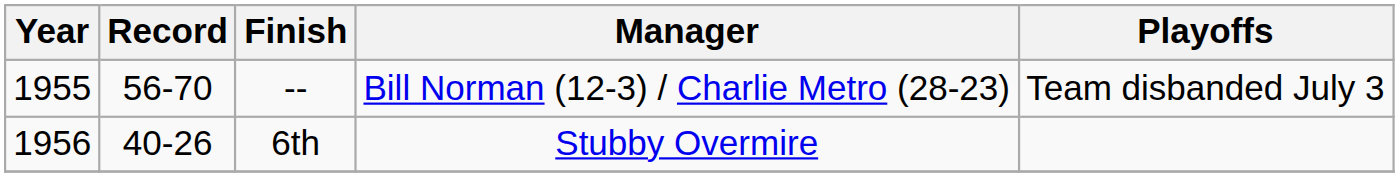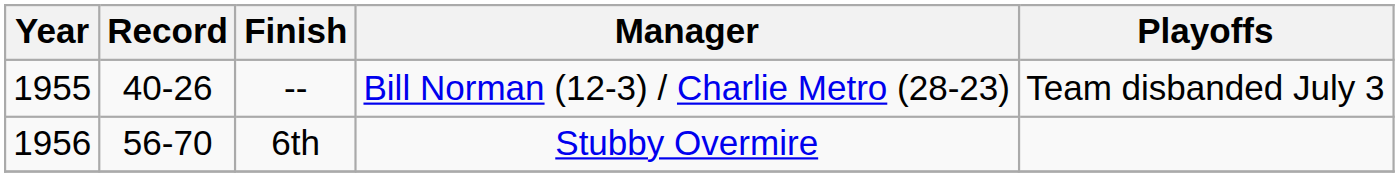 <table class="wikitable">
 <tr>
 <th>Year</th>
 <th>Record</th>
 <th>Finish</th>
 <th>Manager</th>
 <th>Playoffs</th>
 </tr>
 <tr align=center>
 <td>1955</td>
-<td>56-70</td>
+<td>40-26</td>
 <td>--</td>
 <td><a href='#'>Bill Norman</a> (12-3) / <a href='#'>Charlie Metro</a> (28-23)</td>
 <td>Team disbanded July 3</td>
 </tr>
 <tr align=center>
 <td>1956</td>
-<td>40-26</td>
+<td>56-70</td>
 <td>6th</td>
 <td><a href='#'>Stubby Overmire</a></td>
 <td></td>
 </tr>
 <tr align=center>
 </tr>
 </table>
